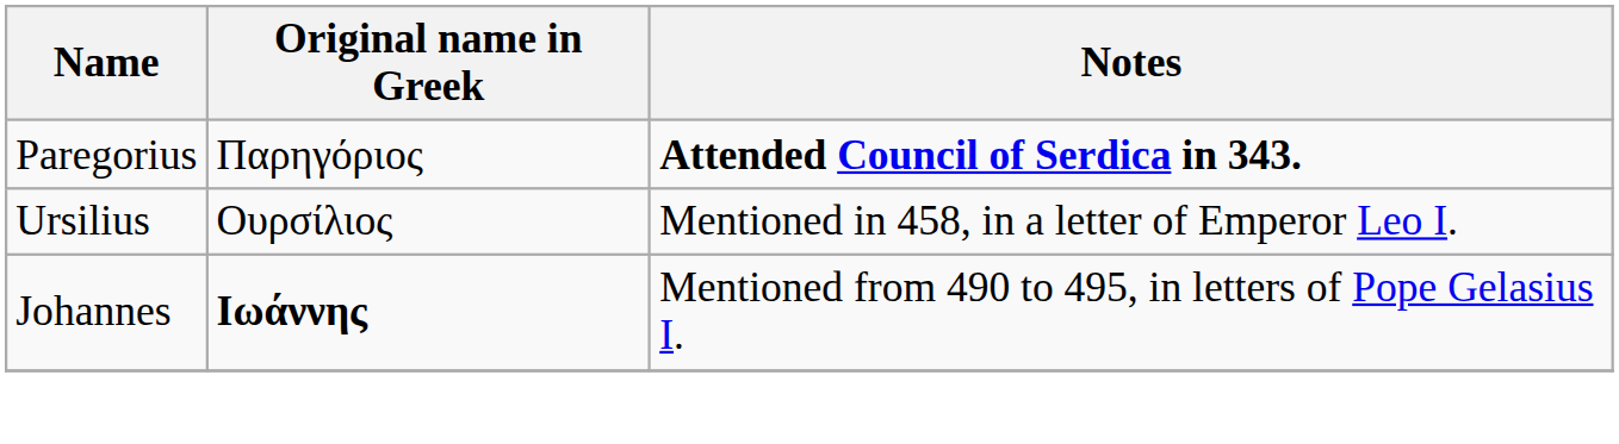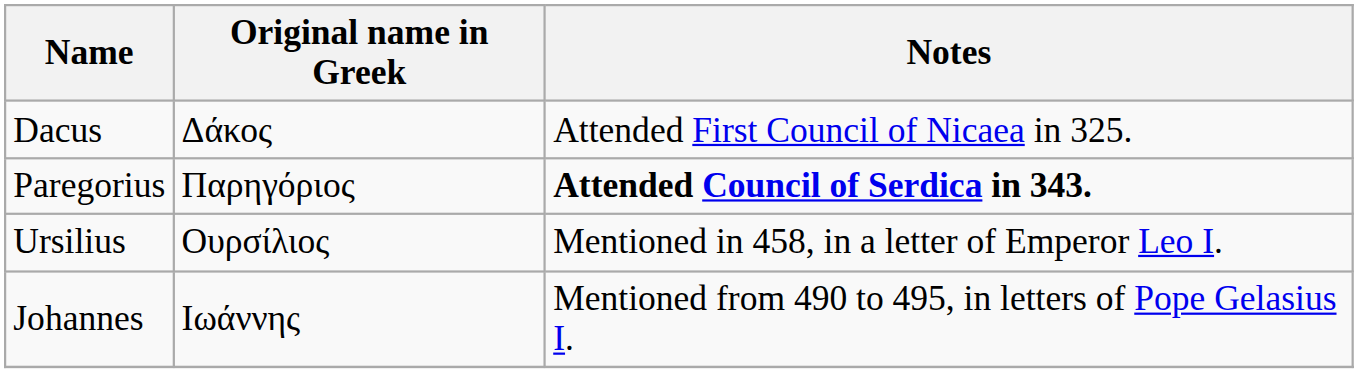 <table class="wikitable sortable" width="auto">
 <tr>
 <th>Name</th>
 <th>Original name in Greek</th>
 <th>Notes</th>
+</tr>
+<tr>
+<td>Dacus</td>
+<td>Δάκος</td>
+<td>Attended <a href='#'>First Council of Nicaea</a> in 325.</td>
 </tr>
 <tr>
 <td>Paregorius</td>
 <td>Παρηγόριος</td>
 <td><strong>Attended <a href='#'>Council of Serdica</a> in 343.</strong></td>
 </tr>
 <tr>
 <td>Ursilius</td>
 <td>Ουρσίλιος</td>
 <td>Mentioned in 458, in a letter of Emperor <a href='#'>Leo I</a>.</td>
 </tr>
 <tr>
 <td>Johannes</td>
-<td><strong>Ιωάννης</strong></td>
+<td>Ιωάννης</td>
 <td>Mentioned from 490 to 495, in letters of <a href='#'>Pope Gelasius I</a>.</td>
 </tr>
 <tr>
 </tr>
 </table>
